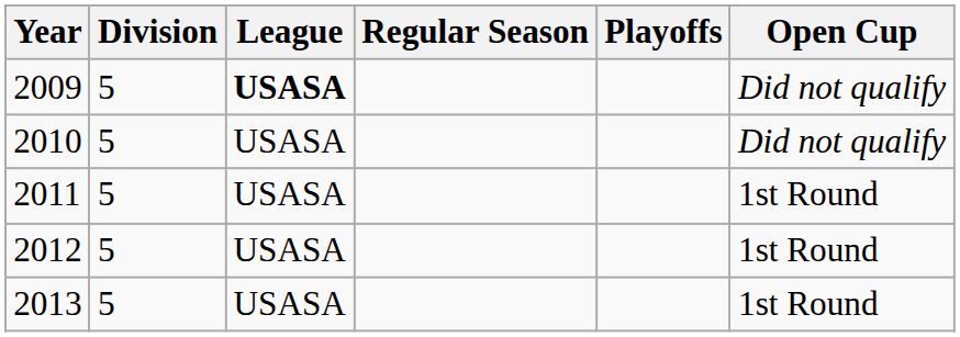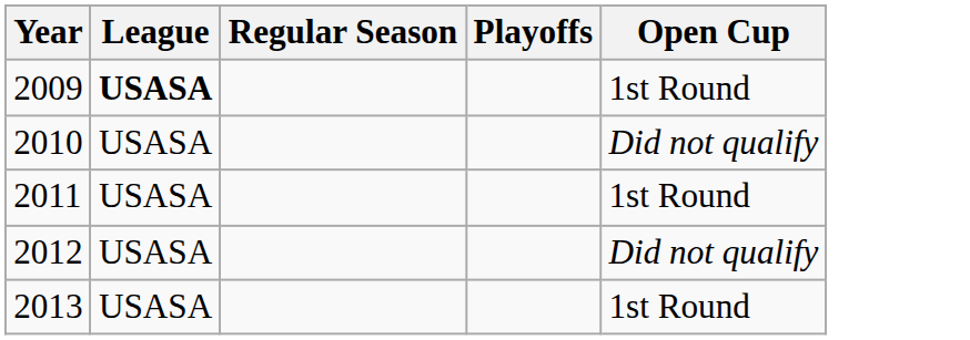 <table class="wikitable">
 <tr>
 <th>Year</th>
-<th>Division</th>
 <th>League</th>
 <th>Regular Season</th>
 <th>Playoffs</th>
 <th>Open Cup</th>
 </tr>
 <tr>
 <td>2009</td>
-<td>5</td>
 <td><strong>USASA</strong></td>
 <td></td>
 <td></td>
-<td><em>Did not qualify</em></td>
+<td>1st Round</td>
 </tr>
 <tr>
 <td>2010</td>
-<td>5</td>
 <td>USASA</td>
 <td></td>
 <td></td>
 <td><em>Did not qualify</em></td>
 </tr>
 <tr>
 <td>2011</td>
-<td>5</td>
 <td>USASA</td>
 <td></td>
 <td></td>
 <td>1st Round</td>
 </tr>
 <tr>
 <td>2012</td>
-<td>5</td>
 <td>USASA</td>
 <td></td>
 <td></td>
-<td>1st Round</td>
+<td><em>Did not qualify</em></td>
 </tr>
 <tr>
 <td>2013</td>
-<td>5</td>
 <td>USASA</td>
 <td></td>
 <td></td>
 <td>1st Round</td>
 </tr>
 </table>
